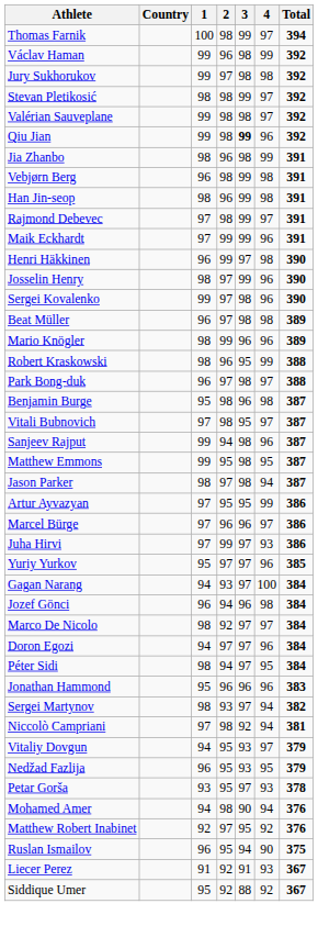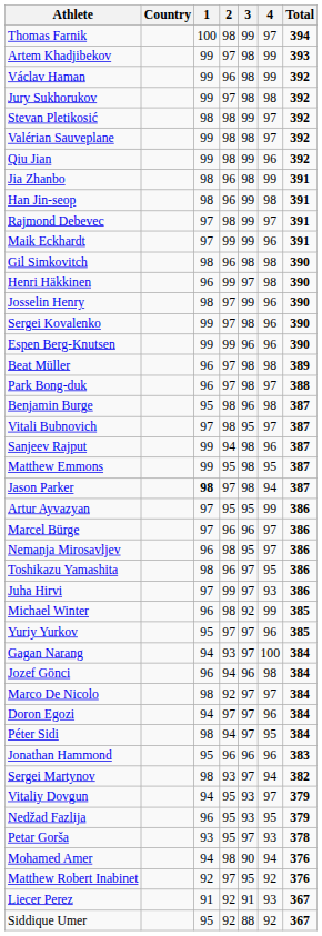 <table class="wikitable sortable" style="text-align:center">
 <tr>
 <th>Athlete</th>
 <th>Country</th>
 <th>1</th>
 <th>2</th>
 <th>3</th>
 <th>4</th>
 <th>Total</th>
 </tr>
 <tr>
 <td align="left"><a href='#'>Thomas Farnik</a></td>
 <td align="left"></td>
 <td>100</td>
 <td>98</td>
 <td>99</td>
 <td>97</td>
 <td><strong>394</strong></td>
+</tr>
+<tr>
+<td align="left"><a href='#'>Artem Khadjibekov</a></td>
+<td align="left"></td>
+<td>99</td>
+<td>97</td>
+<td>98</td>
+<td>99</td>
+<td><strong>393</strong></td>
 </tr>
 <tr>
 <td align="left"><a href='#'>Václav Haman</a></td>
 <td align="left"></td>
 <td>99</td>
 <td>96</td>
 <td>98</td>
 <td>99</td>
 <td><strong>392</strong></td>
 </tr>
 <tr>
 <td align="left"><a href='#'>Jury Sukhorukov</a></td>
 <td align="left"></td>
 <td>99</td>
 <td>97</td>
 <td>98</td>
 <td>98</td>
 <td><strong>392</strong></td>
 </tr>
 <tr>
 <td align="left"><a href='#'>Stevan Pletikosić</a></td>
 <td align="left"></td>
 <td>98</td>
 <td>98</td>
 <td>99</td>
 <td>97</td>
 <td><strong>392</strong></td>
 </tr>
 <tr>
 <td align="left"><a href='#'>Valérian Sauveplane</a></td>
 <td align="left"></td>
 <td>99</td>
 <td>98</td>
 <td>98</td>
 <td>97</td>
 <td><strong>392</strong></td>
 </tr>
 <tr>
 <td align="left"><a href='#'>Qiu Jian</a></td>
 <td align="left"></td>
 <td>99</td>
 <td>98</td>
-<td><strong>99</strong></td>
+<td>99</td>
 <td>96</td>
 <td><strong>392</strong></td>
 </tr>
 <tr>
 <td align="left"><a href='#'>Jia Zhanbo</a></td>
 <td align="left"></td>
 <td>98</td>
 <td>96</td>
 <td>98</td>
 <td>99</td>
-<td><strong>391</strong></td>
-</tr>
-<tr>
-<td align="left"><a href='#'>Vebjørn Berg</a></td>
-<td align="left"></td>
-<td>96</td>
-<td>98</td>
-<td>99</td>
-<td>98</td>
 <td><strong>391</strong></td>
 </tr>
 <tr>
 <td align="left"><a href='#'>Han Jin-seop</a></td>
 <td align="left"></td>
 <td>98</td>
 <td>96</td>
 <td>99</td>
 <td>98</td>
 <td><strong>391</strong></td>
 </tr>
 <tr>
 <td align="left"><a href='#'>Rajmond Debevec</a></td>
 <td align="left"></td>
 <td>97</td>
 <td>98</td>
 <td>99</td>
 <td>97</td>
 <td><strong>391</strong></td>
 </tr>
 <tr>
 <td align="left"><a href='#'>Maik Eckhardt</a></td>
 <td align="left"></td>
 <td>97</td>
 <td>99</td>
 <td>99</td>
 <td>96</td>
 <td><strong>391</strong></td>
 </tr>
 <tr>
+<td align="left"><a href='#'>Gil Simkovitch</a></td>
+<td align="left"></td>
+<td>98</td>
+<td>96</td>
+<td>98</td>
+<td>98</td>
+<td><strong>390</strong></td>
+</tr>
+<tr>
 <td align="left"><a href='#'>Henri Häkkinen</a></td>
 <td align="left"></td>
 <td>96</td>
 <td>99</td>
 <td>97</td>
 <td>98</td>
 <td><strong>390</strong></td>
 </tr>
 <tr>
 <td align="left"><a href='#'>Josselin Henry</a></td>
 <td align="left"></td>
 <td>98</td>
 <td>97</td>
 <td>99</td>
 <td>96</td>
 <td><strong>390</strong></td>
 </tr>
 <tr>
 <td align="left"><a href='#'>Sergei Kovalenko</a></td>
 <td align="left"></td>
 <td>99</td>
 <td>97</td>
 <td>98</td>
 <td>96</td>
 <td><strong>390</strong></td>
 </tr>
 <tr>
+<td align="left"><a href='#'>Espen Berg-Knutsen</a></td>
+<td align="left"></td>
+<td>99</td>
+<td>99</td>
+<td>96</td>
+<td>96</td>
+<td><strong>390</strong></td>
+</tr>
+<tr>
 <td align="left"><a href='#'>Beat Müller</a></td>
 <td align="left"></td>
 <td>96</td>
 <td>97</td>
 <td>98</td>
 <td>98</td>
 <td><strong>389</strong></td>
-</tr>
-<tr>
-<td align="left"><a href='#'>Mario Knögler</a></td>
-<td align="left"></td>
-<td>98</td>
-<td>99</td>
-<td>96</td>
-<td>96</td>
-<td><strong>389</strong></td>
-</tr>
-<tr>
-<td align="left"><a href='#'>Robert Kraskowski</a></td>
-<td align="left"></td>
-<td>98</td>
-<td>96</td>
-<td>95</td>
-<td>99</td>
-<td><strong>388</strong></td>
 </tr>
 <tr>
 <td align="left"><a href='#'>Park Bong-duk</a></td>
 <td align="left"></td>
 <td>96</td>
 <td>97</td>
 <td>98</td>
 <td>97</td>
 <td><strong>388</strong></td>
 </tr>
 <tr>
 <td align="left"><a href='#'>Benjamin Burge</a></td>
 <td align="left"></td>
 <td>95</td>
 <td>98</td>
 <td>96</td>
 <td>98</td>
 <td><strong>387</strong></td>
 </tr>
 <tr>
 <td align="left"><a href='#'>Vitali Bubnovich</a></td>
 <td align="left"></td>
 <td>97</td>
 <td>98</td>
 <td>95</td>
 <td>97</td>
 <td><strong>387</strong></td>
 </tr>
 <tr>
 <td align="left"><a href='#'>Sanjeev Rajput</a></td>
 <td align="left"></td>
 <td>99</td>
 <td>94</td>
 <td>98</td>
 <td>96</td>
 <td><strong>387</strong></td>
 </tr>
 <tr>
 <td align="left"><a href='#'>Matthew Emmons</a></td>
 <td align="left"></td>
 <td>99</td>
 <td>95</td>
 <td>98</td>
 <td>95</td>
 <td><strong>387</strong></td>
 </tr>
 <tr>
 <td align="left"><a href='#'>Jason Parker</a></td>
 <td align="left"></td>
-<td>98</td>
+<td><strong>98</strong></td>
 <td>97</td>
 <td>98</td>
 <td>94</td>
 <td><strong>387</strong></td>
 </tr>
 <tr>
 <td align="left"><a href='#'>Artur Ayvazyan</a></td>
 <td align="left"></td>
 <td>97</td>
 <td>95</td>
 <td>95</td>
 <td>99</td>
 <td><strong>386</strong></td>
 </tr>
 <tr>
 <td align="left"><a href='#'>Marcel Bürge</a></td>
 <td align="left"></td>
 <td>97</td>
 <td>96</td>
 <td>96</td>
 <td>97</td>
 <td><strong>386</strong></td>
 </tr>
 <tr>
+<td align="left"><a href='#'>Nemanja Mirosavljev</a></td>
+<td align="left"></td>
+<td>96</td>
+<td>98</td>
+<td>95</td>
+<td>97</td>
+<td><strong>386</strong></td>
+</tr>
+<tr>
+<td align="left"><a href='#'>Toshikazu Yamashita</a></td>
+<td align="left"></td>
+<td>98</td>
+<td>96</td>
+<td>97</td>
+<td>95</td>
+<td><strong>386</strong></td>
+</tr>
+<tr>
 <td align="left"><a href='#'>Juha Hirvi</a></td>
 <td align="left"></td>
 <td>97</td>
 <td>99</td>
 <td>97</td>
 <td>93</td>
 <td><strong>386</strong></td>
+</tr>
+<tr>
+<td align="left"><a href='#'>Michael Winter</a></td>
+<td align="left"></td>
+<td>96</td>
+<td>98</td>
+<td>92</td>
+<td>99</td>
+<td><strong>385</strong></td>
 </tr>
 <tr>
 <td align="left"><a href='#'>Yuriy Yurkov</a></td>
 <td align="left"></td>
 <td>95</td>
 <td>97</td>
 <td>97</td>
 <td>96</td>
 <td><strong>385</strong></td>
 </tr>
 <tr>
 <td align="left"><a href='#'>Gagan Narang</a></td>
 <td align="left"></td>
 <td>94</td>
 <td>93</td>
 <td>97</td>
 <td>100</td>
 <td><strong>384</strong></td>
 </tr>
 <tr>
 <td align="left"><a href='#'>Jozef Gönci</a></td>
 <td align="left"></td>
 <td>96</td>
 <td>94</td>
 <td>96</td>
 <td>98</td>
 <td><strong>384</strong></td>
 </tr>
 <tr>
 <td align="left"><a href='#'>Marco De Nicolo</a></td>
 <td align="left"></td>
 <td>98</td>
 <td>92</td>
 <td>97</td>
 <td>97</td>
 <td><strong>384</strong></td>
 </tr>
 <tr>
 <td align="left"><a href='#'>Doron Egozi</a></td>
 <td align="left"></td>
 <td>94</td>
 <td>97</td>
 <td>97</td>
 <td>96</td>
 <td><strong>384</strong></td>
 </tr>
 <tr>
 <td align="left"><a href='#'>Péter Sidi</a></td>
 <td align="left"></td>
 <td>98</td>
 <td>94</td>
 <td>97</td>
 <td>95</td>
 <td><strong>384</strong></td>
 </tr>
 <tr>
 <td align="left"><a href='#'>Jonathan Hammond</a></td>
 <td align="left"></td>
 <td>95</td>
 <td>96</td>
 <td>96</td>
 <td>96</td>
 <td><strong>383</strong></td>
 </tr>
 <tr>
 <td align="left"><a href='#'>Sergei Martynov</a></td>
 <td align="left"></td>
 <td>98</td>
 <td>93</td>
 <td>97</td>
 <td>94</td>
 <td><strong>382</strong></td>
 </tr>
 <tr>
-<td align="left"><a href='#'>Niccolò Campriani</a></td>
-<td align="left"></td>
-<td>97</td>
-<td>98</td>
-<td>92</td>
-<td>94</td>
-<td><strong>381</strong></td>
-</tr>
-<tr>
 <td align="left"><a href='#'>Vitaliy Dovgun</a></td>
 <td align="left"></td>
 <td>94</td>
 <td>95</td>
 <td>93</td>
 <td>97</td>
 <td><strong>379</strong></td>
 </tr>
 <tr>
 <td align="left"><a href='#'>Nedžad Fazlija</a></td>
 <td align="left"></td>
 <td>96</td>
 <td>95</td>
 <td>93</td>
 <td>95</td>
 <td><strong>379</strong></td>
 </tr>
 <tr>
 <td align="left"><a href='#'>Petar Gorša</a></td>
 <td align="left"></td>
 <td>93</td>
 <td>95</td>
 <td>97</td>
 <td>93</td>
 <td><strong>378</strong></td>
 </tr>
 <tr>
 <td align="left"><a href='#'>Mohamed Amer</a></td>
 <td align="left"></td>
 <td>94</td>
 <td>98</td>
 <td>90</td>
 <td>94</td>
 <td><strong>376</strong></td>
 </tr>
 <tr>
 <td align="left"><a href='#'>Matthew Robert Inabinet</a></td>
 <td align="left"></td>
 <td>92</td>
 <td>97</td>
 <td>95</td>
 <td>92</td>
 <td><strong>376</strong></td>
 </tr>
 <tr>
-<td align="left"><a href='#'>Ruslan Ismailov</a></td>
-<td align="left"></td>
-<td>96</td>
-<td>95</td>
-<td>94</td>
-<td>90</td>
-<td><strong>375</strong></td>
-</tr>
-<tr>
 <td align="left"><a href='#'>Liecer Perez</a></td>
 <td align="left"></td>
 <td>91</td>
 <td>92</td>
 <td>91</td>
 <td>93</td>
 <td><strong>367</strong></td>
 </tr>
 <tr>
 <td align="left">Siddique Umer</td>
 <td align="left"></td>
 <td>95</td>
 <td>92</td>
 <td>88</td>
 <td>92</td>
 <td><strong>367</strong></td>
 </tr>
 </table>
